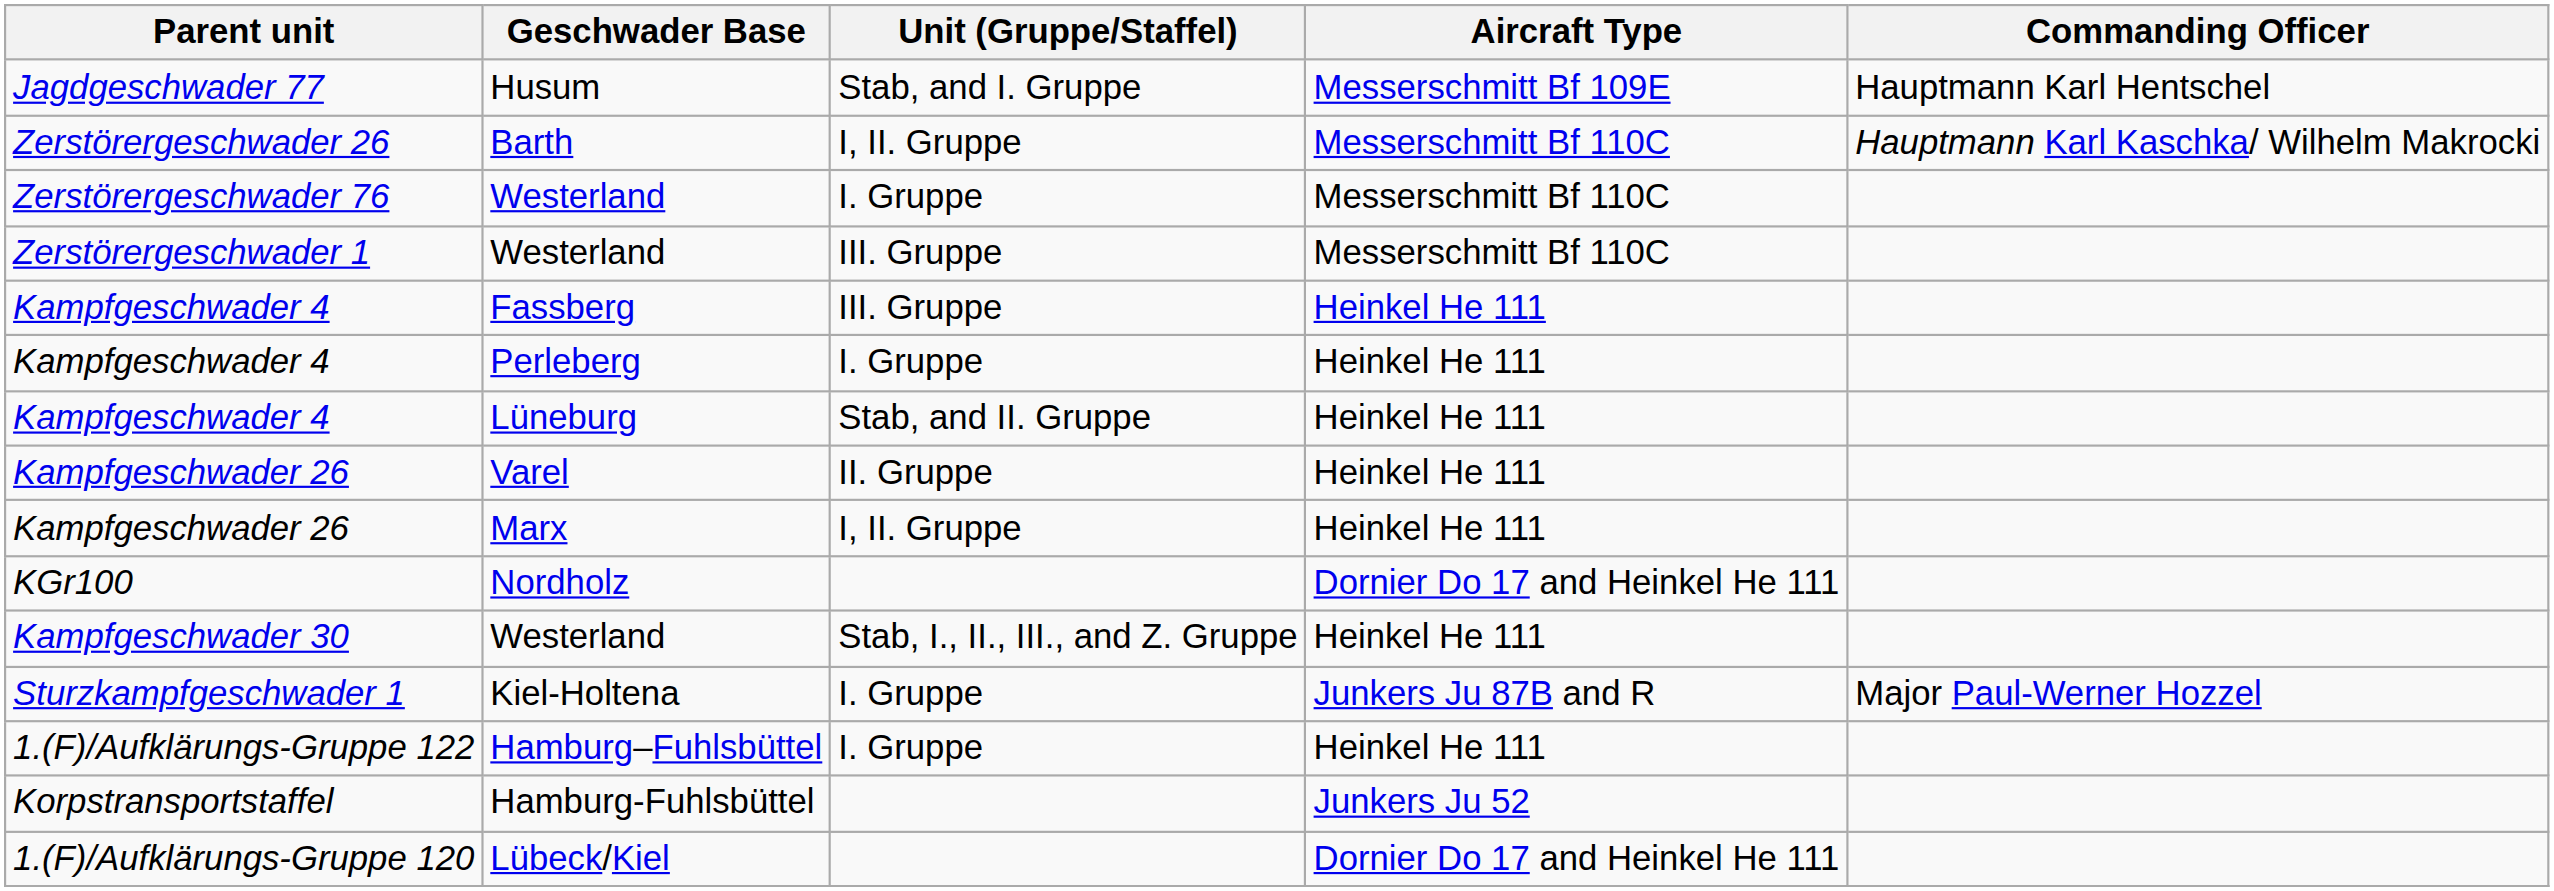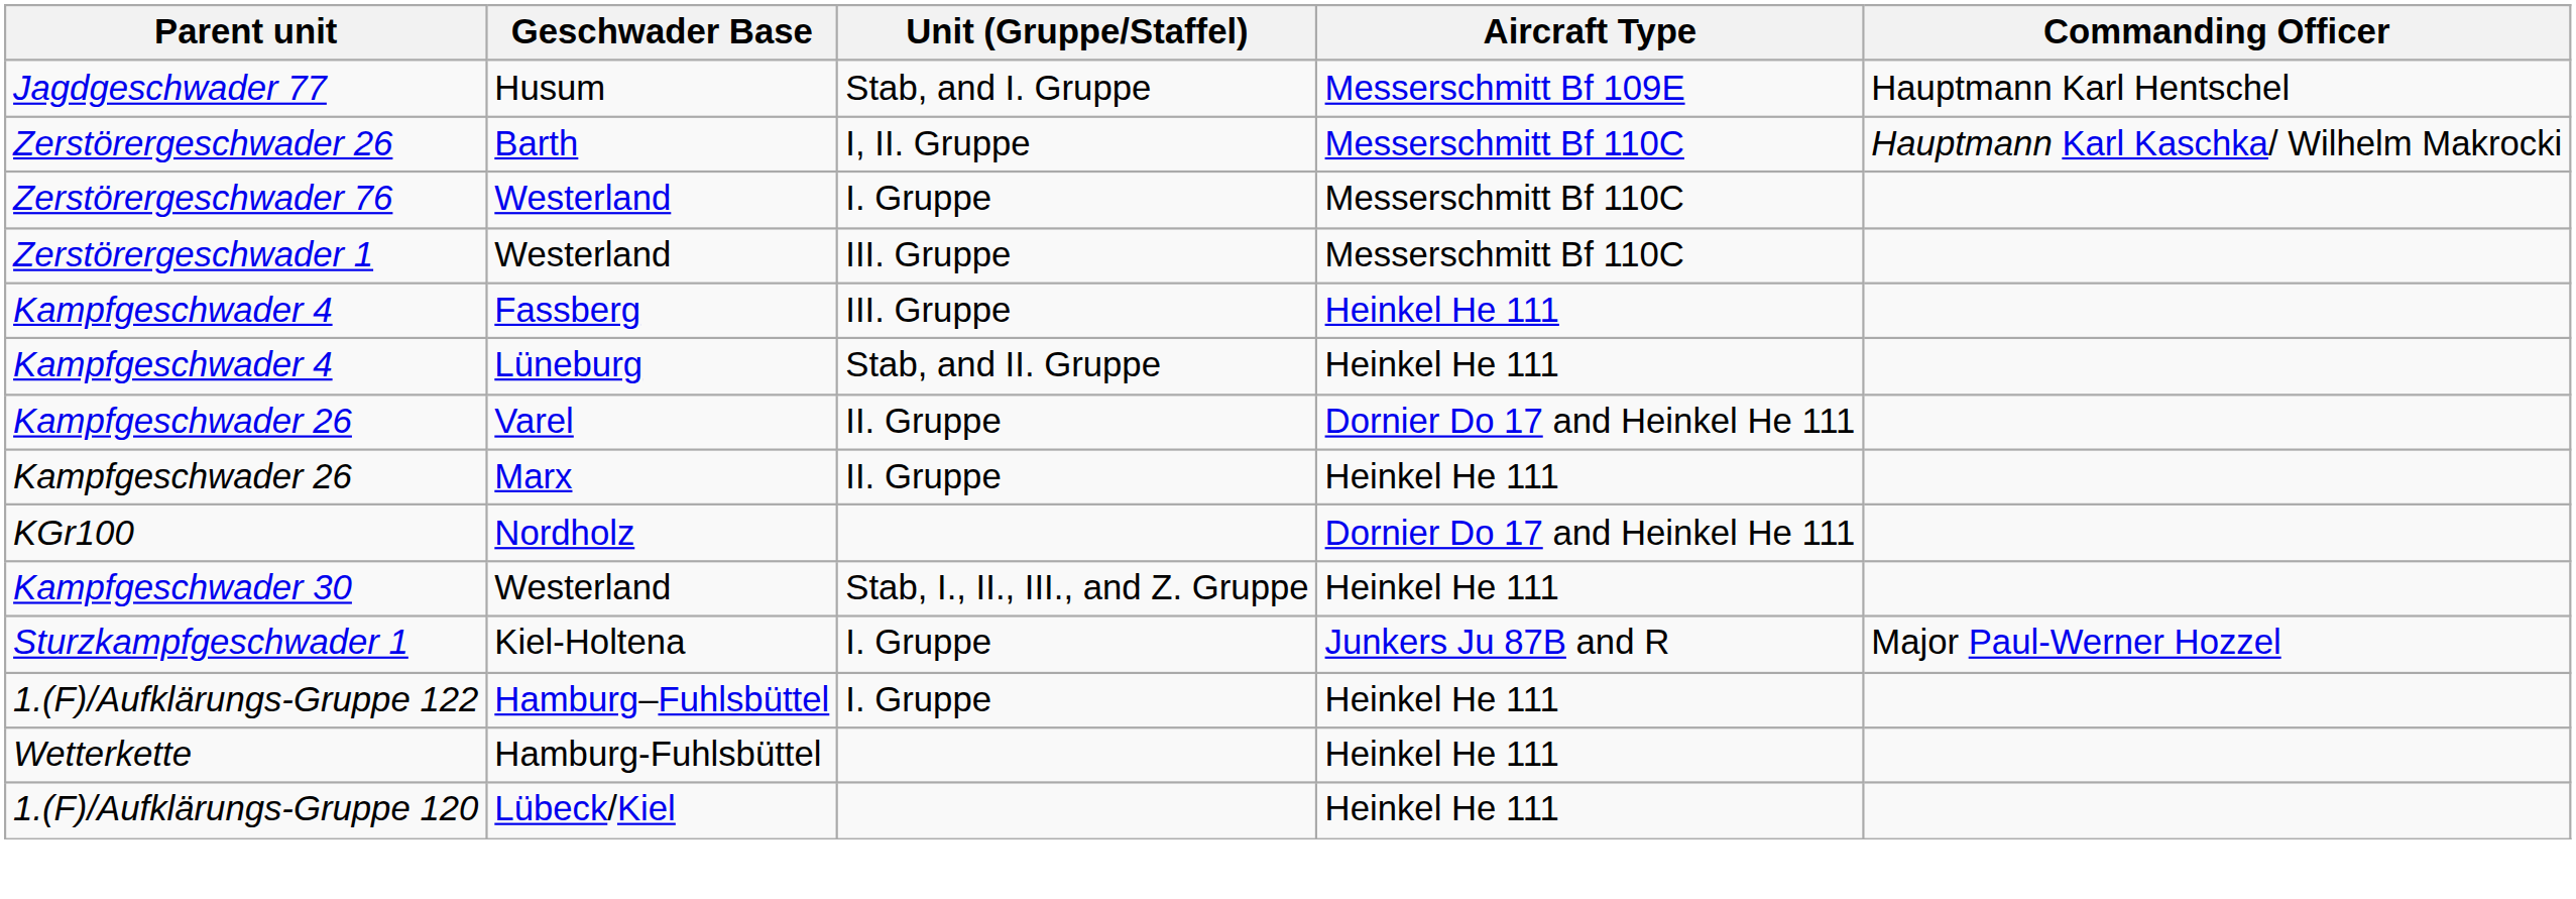 <table class="wikitable">
 <tr>
 <th>Parent unit</th>
 <th>Geschwader Base</th>
 <th>Unit (Gruppe/Staffel)</th>
 <th>Aircraft Type</th>
 <th>Commanding Officer</th>
 </tr>
 <tr>
 <td><em><a href='#'>Jagdgeschwader 77</a></em></td>
 <td>Husum</td>
 <td>Stab, and I. Gruppe</td>
 <td><a href='#'>Messerschmitt Bf 109E</a></td>
 <td>Hauptmann Karl Hentschel</td>
 </tr>
 <tr>
 <td><em><a href='#'>Zerstörergeschwader 26</a></em></td>
 <td><a href='#'>Barth</a></td>
 <td>I, II. Gruppe</td>
 <td><a href='#'>Messerschmitt Bf 110C</a></td>
 <td><em>Hauptmann</em> <a href='#'>Karl Kaschka</a>/ Wilhelm Makrocki</td>
 </tr>
 <tr>
 <td><em><a href='#'>Zerstörergeschwader 76</a></em></td>
 <td><a href='#'>Westerland</a></td>
 <td>I. Gruppe</td>
 <td>Messerschmitt Bf 110C</td>
 <td></td>
 </tr>
 <tr>
 <td><em><a href='#'>Zerstörergeschwader 1</a></em></td>
 <td>Westerland</td>
 <td>III. Gruppe</td>
 <td>Messerschmitt Bf 110C</td>
 <td></td>
 </tr>
 <tr>
 <td><em><a href='#'>Kampfgeschwader 4</a></em></td>
 <td><a href='#'>Fassberg</a></td>
 <td>III. Gruppe</td>
 <td><a href='#'>Heinkel He 111</a></td>
 <td></td>
 </tr>
 <tr>
-<td><em>Kampfgeschwader 4</em></td>
-<td><a href='#'>Perleberg</a></td>
-<td>I. Gruppe</td>
-<td>Heinkel He 111</td>
-<td></td>
-</tr>
-<tr>
 <td><em><a href='#'>Kampfgeschwader 4</a></em></td>
 <td><a href='#'>Lüneburg</a></td>
 <td>Stab, and II. Gruppe</td>
 <td>Heinkel He 111</td>
 <td></td>
 </tr>
 <tr>
 <td><em><a href='#'>Kampfgeschwader 26</a></em></td>
 <td><a href='#'>Varel</a></td>
 <td>II. Gruppe</td>
-<td>Heinkel He 111</td>
+<td><a href='#'>Dornier Do 17</a> and Heinkel He 111</td>
 <td></td>
 </tr>
 <tr>
 <td><em>Kampfgeschwader 26</em></td>
 <td><a href='#'>Marx</a></td>
-<td>I, II. Gruppe</td>
+<td>II. Gruppe</td>
 <td>Heinkel He 111</td>
 <td></td>
 </tr>
 <tr>
 <td><em>KGr100</em></td>
 <td><a href='#'>Nordholz</a></td>
 <td></td>
 <td><a href='#'>Dornier Do 17</a> and Heinkel He 111</td>
 <td></td>
 </tr>
 <tr>
 <td><em><a href='#'>Kampfgeschwader 30</a></em></td>
 <td>Westerland</td>
 <td>Stab, I., II., III., and Z. Gruppe</td>
 <td>Heinkel He 111</td>
 <td></td>
 </tr>
 <tr>
 <td><em><a href='#'>Sturzkampfgeschwader 1</a></em></td>
 <td>Kiel-Holtena</td>
 <td>I. Gruppe</td>
 <td><a href='#'>Junkers Ju 87B</a> and R</td>
 <td>Major <a href='#'>Paul-Werner Hozzel</a></td>
 </tr>
 <tr>
 <td><em>1.(F)/Aufklärungs-Gruppe 122</em></td>
 <td><a href='#'>Hamburg</a>–<a href='#'>Fuhlsbüttel</a></td>
 <td>I. Gruppe</td>
 <td>Heinkel He 111</td>
 <td></td>
 </tr>
 <tr>
-<td><em>Korpstransportstaffel</em></td>
+<td><em>Wetterkette</em></td>
 <td>Hamburg-Fuhlsbüttel</td>
 <td></td>
-<td><a href='#'>Junkers Ju 52</a></td>
+<td>Heinkel He 111</td>
 <td></td>
 </tr>
 <tr>
 <td><em>1.(F)/Aufklärungs-Gruppe 120</em></td>
 <td><a href='#'>Lübeck</a>/<a href='#'>Kiel</a></td>
 <td></td>
-<td><a href='#'>Dornier Do 17</a> and Heinkel He 111</td>
+<td>Heinkel He 111</td>
 <td></td>
 </tr>
 <tr>
 </tr>
 </table>
